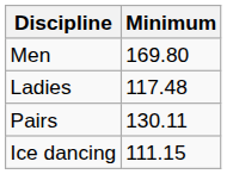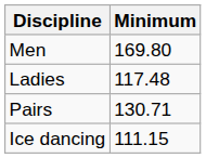 <table class="wikitable" style="font-size:95%;">
 <tr>
 <th>Discipline</th>
 <th>Minimum</th>
 </tr>
 <tr>
 <td>Men</td>
 <td>169.80</td>
 </tr>
 <tr>
 <td>Ladies</td>
 <td>117.48</td>
 </tr>
 <tr>
 <td>Pairs</td>
-<td>130.11</td>
+<td>130.71</td>
 </tr>
 <tr>
 <td>Ice dancing</td>
 <td>111.15</td>
 </tr>
 </table>
